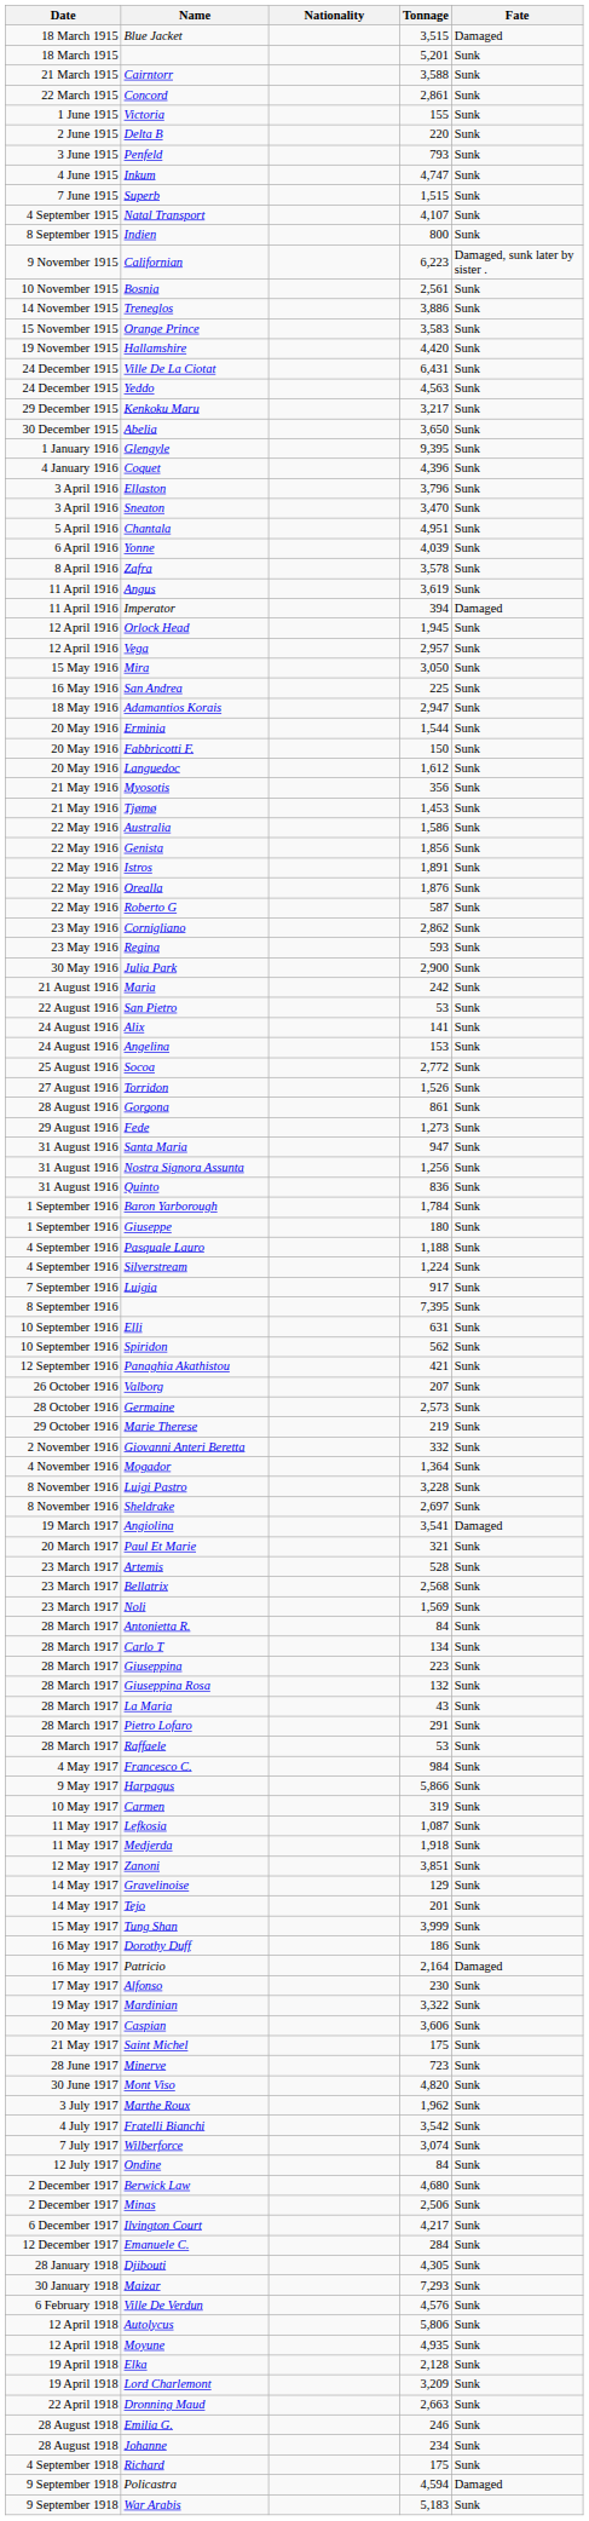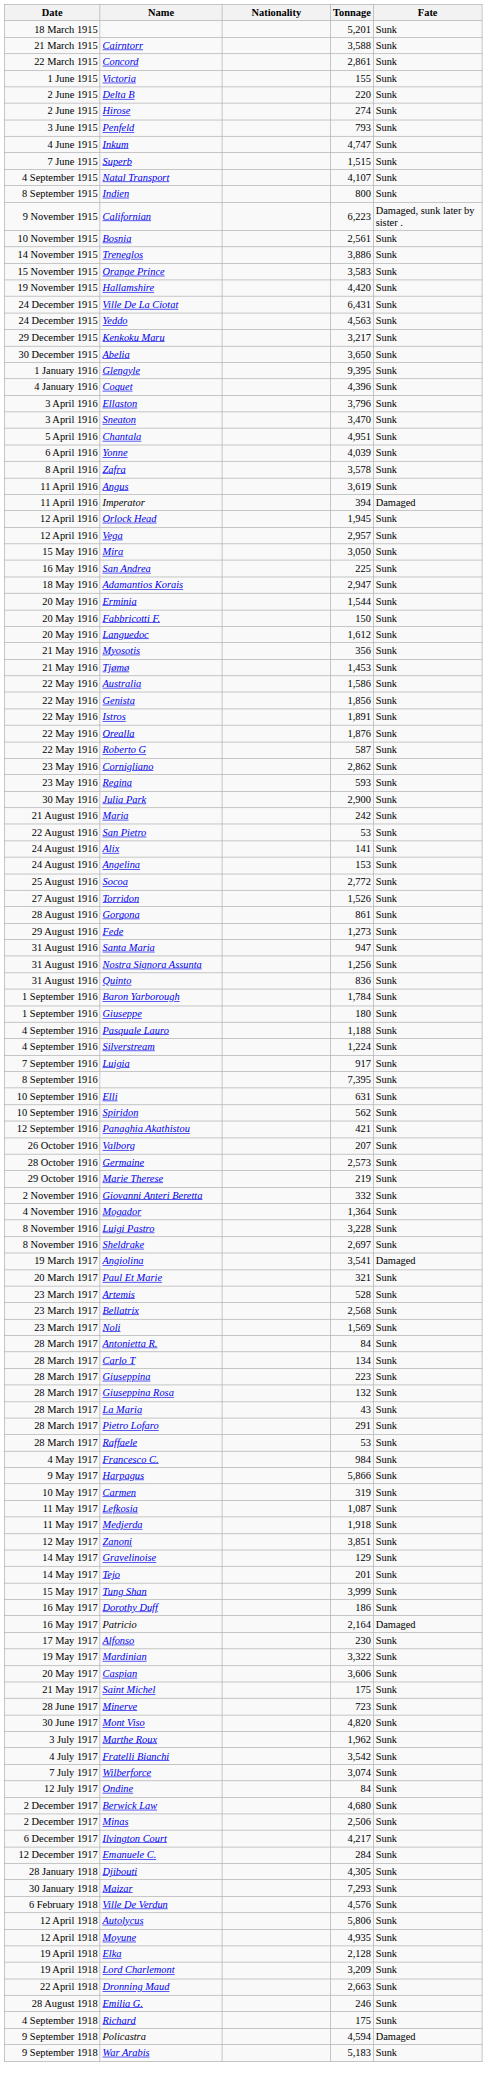 <table class="wikitable sortable">
 <tr>
 <th width="140px">Date</th>
 <th width="180px">Name</th>
 <th width="160px">Nationality</th>
 <th width="25px">Tonnage</th>
 <th width="160px">Fate</th>
-</tr>
-<tr>
-<td align="right">18 March 1915</td>
-<td align="left"><em>Blue Jacket</em></td>
-<td align="left"></td>
-<td align="right">3,515</td>
-<td align="left">Damaged</td>
 </tr>
 <tr>
 <td align="right">18 March 1915</td>
 <td align="left"></td>
 <td align="left"></td>
 <td align="right">5,201</td>
 <td align="left">Sunk</td>
 </tr>
 <tr>
 <td align="right">21 March 1915</td>
 <td align="left"><a href='#'><em>Cairntorr</em></a></td>
 <td align="left"></td>
 <td align="right">3,588</td>
 <td align="left">Sunk</td>
 </tr>
 <tr>
 <td align="right">22 March 1915</td>
 <td align="left"><a href='#'><em>Concord</em></a></td>
 <td align="left"></td>
 <td align="right">2,861</td>
 <td align="left">Sunk</td>
 </tr>
 <tr>
 <td align="right">1 June 1915</td>
 <td align="left"><a href='#'><em>Victoria</em></a></td>
 <td align="left"></td>
 <td align="right">155</td>
 <td align="left">Sunk</td>
 </tr>
 <tr>
 <td align="right">2 June 1915</td>
 <td align="left"><a href='#'><em>Delta B</em></a></td>
 <td align="left"></td>
 <td align="right">220</td>
+<td align="left">Sunk</td>
+</tr>
+<tr>
+<td align="right">2 June 1915</td>
+<td align="left"><a href='#'><em>Hirose</em></a></td>
+<td align="left"></td>
+<td align="right">274</td>
 <td align="left">Sunk</td>
 </tr>
 <tr>
 <td align="right">3 June 1915</td>
 <td align="left"><a href='#'><em>Penfeld</em></a></td>
 <td align="left"></td>
 <td align="right">793</td>
 <td align="left">Sunk</td>
 </tr>
 <tr>
 <td align="right">4 June 1915</td>
 <td align="left"><a href='#'><em>Inkum</em></a></td>
 <td align="left"></td>
 <td align="right">4,747</td>
 <td align="left">Sunk</td>
 </tr>
 <tr>
 <td align="right">7 June 1915</td>
 <td align="left"><a href='#'><em>Superb</em></a></td>
 <td align="left"></td>
 <td align="right">1,515</td>
 <td align="left">Sunk</td>
 </tr>
 <tr>
 <td align="right">4 September 1915</td>
 <td align="left"><a href='#'><em>Natal Transport</em></a></td>
 <td align="left"></td>
 <td align="right">4,107</td>
 <td align="left">Sunk</td>
 </tr>
 <tr>
 <td align="right">8 September 1915</td>
 <td align="left"><a href='#'><em>Indien</em></a></td>
 <td align="left"></td>
 <td align="right">800</td>
 <td align="left">Sunk</td>
 </tr>
 <tr>
 <td align="right">9 November 1915</td>
 <td align="left"><a href='#'><em>Californian</em></a></td>
 <td align="left"></td>
 <td align="right">6,223</td>
 <td align="left">Damaged, sunk later by sister .</td>
 </tr>
 <tr>
 <td align="right">10 November 1915</td>
 <td align="left"><a href='#'><em>Bosnia</em></a></td>
 <td align="left"></td>
 <td align="right">2,561</td>
 <td align="left">Sunk</td>
 </tr>
 <tr>
 <td align="right">14 November 1915</td>
 <td align="left"><a href='#'><em>Treneglos</em></a></td>
 <td align="left"></td>
 <td align="right">3,886</td>
 <td align="left">Sunk</td>
 </tr>
 <tr>
 <td align="right">15 November 1915</td>
 <td align="left"><a href='#'><em>Orange Prince</em></a></td>
 <td align="left"></td>
 <td align="right">3,583</td>
 <td align="left">Sunk</td>
 </tr>
 <tr>
 <td align="right">19 November 1915</td>
 <td align="left"><a href='#'><em>Hallamshire</em></a></td>
 <td align="left"></td>
 <td align="right">4,420</td>
 <td align="left">Sunk</td>
 </tr>
 <tr>
 <td align="right">24 December 1915</td>
 <td align="left"><a href='#'><em>Ville De La Ciotat</em></a></td>
 <td align="left"></td>
 <td align="right">6,431</td>
 <td align="left">Sunk</td>
 </tr>
 <tr>
 <td align="right">24 December 1915</td>
 <td align="left"><a href='#'><em>Yeddo</em></a></td>
 <td align="left"></td>
 <td align="right">4,563</td>
 <td align="left">Sunk</td>
 </tr>
 <tr>
 <td align="right">29 December 1915</td>
 <td align="left"><a href='#'><em>Kenkoku Maru</em></a></td>
 <td align="left"></td>
 <td align="right">3,217</td>
 <td align="left">Sunk</td>
 </tr>
 <tr>
 <td align="right">30 December 1915</td>
 <td align="left"><a href='#'><em>Abelia</em></a></td>
 <td align="left"></td>
 <td align="right">3,650</td>
 <td align="left">Sunk</td>
 </tr>
 <tr>
 <td align="right">1 January 1916</td>
 <td align="left"><a href='#'><em>Glengyle</em></a></td>
 <td align="left"></td>
 <td align="right">9,395</td>
 <td align="left">Sunk</td>
 </tr>
 <tr>
 <td align="right">4 January 1916</td>
 <td align="left"><a href='#'><em>Coquet</em></a></td>
 <td align="left"></td>
 <td align="right">4,396</td>
 <td align="left">Sunk</td>
 </tr>
 <tr>
 <td align="right">3 April 1916</td>
 <td align="left"><a href='#'><em>Ellaston</em></a></td>
 <td align="left"></td>
 <td align="right">3,796</td>
 <td align="left">Sunk</td>
 </tr>
 <tr>
 <td align="right">3 April 1916</td>
 <td align="left"><a href='#'><em>Sneaton</em></a></td>
 <td align="left"></td>
 <td align="right">3,470</td>
 <td align="left">Sunk</td>
 </tr>
 <tr>
 <td align="right">5 April 1916</td>
 <td align="left"><a href='#'><em>Chantala</em></a></td>
 <td align="left"></td>
 <td align="right">4,951</td>
 <td align="left">Sunk</td>
 </tr>
 <tr>
 <td align="right">6 April 1916</td>
 <td align="left"><a href='#'><em>Yonne</em></a></td>
 <td align="left"></td>
 <td align="right">4,039</td>
 <td align="left">Sunk</td>
 </tr>
 <tr>
 <td align="right">8 April 1916</td>
 <td align="left"><a href='#'><em>Zafra</em></a></td>
 <td align="left"></td>
 <td align="right">3,578</td>
 <td align="left">Sunk</td>
 </tr>
 <tr>
 <td align="right">11 April 1916</td>
 <td align="left"><a href='#'><em>Angus</em></a></td>
 <td align="left"></td>
 <td align="right">3,619</td>
 <td align="left">Sunk</td>
 </tr>
 <tr>
 <td align="right">11 April 1916</td>
 <td align="left"><em>Imperator</em></td>
 <td align="left"></td>
 <td align="right">394</td>
 <td align="left">Damaged</td>
 </tr>
 <tr>
 <td align="right">12 April 1916</td>
 <td align="left"><a href='#'><em>Orlock Head</em></a></td>
 <td align="left"></td>
 <td align="right">1,945</td>
 <td align="left">Sunk</td>
 </tr>
 <tr>
 <td align="right">12 April 1916</td>
 <td align="left"><a href='#'><em>Vega</em></a></td>
 <td align="left"></td>
 <td align="right">2,957</td>
 <td align="left">Sunk</td>
 </tr>
 <tr>
 <td align="right">15 May 1916</td>
 <td align="left"><a href='#'><em>Mira</em></a></td>
 <td align="left"></td>
 <td align="right">3,050</td>
 <td align="left">Sunk</td>
 </tr>
 <tr>
 <td align="right">16 May 1916</td>
 <td align="left"><a href='#'><em>San Andrea</em></a></td>
 <td align="left"></td>
 <td align="right">225</td>
 <td align="left">Sunk</td>
 </tr>
 <tr>
 <td align="right">18 May 1916</td>
 <td align="left"><a href='#'><em>Adamantios Korais</em></a></td>
 <td align="left"></td>
 <td align="right">2,947</td>
 <td align="left">Sunk</td>
 </tr>
 <tr>
 <td align="right">20 May 1916</td>
 <td align="left"><a href='#'><em>Erminia</em></a></td>
 <td align="left"></td>
 <td align="right">1,544</td>
 <td align="left">Sunk</td>
 </tr>
 <tr>
 <td align="right">20 May 1916</td>
 <td align="left"><a href='#'><em>Fabbricotti F.</em></a></td>
 <td align="left"></td>
 <td align="right">150</td>
 <td align="left">Sunk</td>
 </tr>
 <tr>
 <td align="right">20 May 1916</td>
 <td align="left"><a href='#'><em>Languedoc</em></a></td>
 <td align="left"></td>
 <td align="right">1,612</td>
 <td align="left">Sunk</td>
 </tr>
 <tr>
 <td align="right">21 May 1916</td>
 <td align="left"><a href='#'><em>Myosotis</em></a></td>
 <td align="left"></td>
 <td align="right">356</td>
 <td align="left">Sunk</td>
 </tr>
 <tr>
 <td align="right">21 May 1916</td>
 <td align="left"><a href='#'><em>Tjømø</em></a></td>
 <td align="left"></td>
 <td align="right">1,453</td>
 <td align="left">Sunk</td>
 </tr>
 <tr>
 <td align="right">22 May 1916</td>
 <td align="left"><a href='#'><em>Australia</em></a></td>
 <td align="left"></td>
 <td align="right">1,586</td>
 <td align="left">Sunk</td>
 </tr>
 <tr>
 <td align="right">22 May 1916</td>
 <td align="left"><a href='#'><em>Genista</em></a></td>
 <td align="left"></td>
 <td align="right">1,856</td>
 <td align="left">Sunk</td>
 </tr>
 <tr>
 <td align="right">22 May 1916</td>
 <td align="left"><a href='#'><em>Istros</em></a></td>
 <td align="left"></td>
 <td align="right">1,891</td>
 <td align="left">Sunk</td>
 </tr>
 <tr>
 <td align="right">22 May 1916</td>
 <td align="left"><a href='#'><em>Orealla</em></a></td>
 <td align="left"></td>
 <td align="right">1,876</td>
 <td align="left">Sunk</td>
 </tr>
 <tr>
 <td align="right">22 May 1916</td>
 <td align="left"><a href='#'><em>Roberto G</em></a></td>
 <td align="left"></td>
 <td align="right">587</td>
 <td align="left">Sunk</td>
 </tr>
 <tr>
 <td align="right">23 May 1916</td>
 <td align="left"><a href='#'><em>Cornigliano</em></a></td>
 <td align="left"></td>
 <td align="right">2,862</td>
 <td align="left">Sunk</td>
 </tr>
 <tr>
 <td align="right">23 May 1916</td>
 <td align="left"><a href='#'><em>Regina</em></a></td>
 <td align="left"></td>
 <td align="right">593</td>
 <td align="left">Sunk</td>
 </tr>
 <tr>
 <td align="right">30 May 1916</td>
 <td align="left"><a href='#'><em>Julia Park</em></a></td>
 <td align="left"></td>
 <td align="right">2,900</td>
 <td align="left">Sunk</td>
 </tr>
 <tr>
 <td align="right">21 August 1916</td>
 <td align="left"><a href='#'><em>Maria</em></a></td>
 <td align="left"></td>
 <td align="right">242</td>
 <td align="left">Sunk</td>
 </tr>
 <tr>
 <td align="right">22 August 1916</td>
 <td align="left"><a href='#'><em>San Pietro</em></a></td>
 <td align="left"></td>
 <td align="right">53</td>
 <td align="left">Sunk</td>
 </tr>
 <tr>
 <td align="right">24 August 1916</td>
 <td align="left"><a href='#'><em>Alix</em></a></td>
 <td align="left"></td>
 <td align="right">141</td>
 <td align="left">Sunk</td>
 </tr>
 <tr>
 <td align="right">24 August 1916</td>
 <td align="left"><a href='#'><em>Angelina</em></a></td>
 <td align="left"></td>
 <td align="right">153</td>
 <td align="left">Sunk</td>
 </tr>
 <tr>
 <td align="right">25 August 1916</td>
 <td align="left"><a href='#'><em>Socoa</em></a></td>
 <td align="left"></td>
 <td align="right">2,772</td>
 <td align="left">Sunk</td>
 </tr>
 <tr>
 <td align="right">27 August 1916</td>
 <td align="left"><a href='#'><em>Torridon</em></a></td>
 <td align="left"></td>
 <td align="right">1,526</td>
 <td align="left">Sunk</td>
 </tr>
 <tr>
 <td align="right">28 August 1916</td>
 <td align="left"><a href='#'><em>Gorgona</em></a></td>
 <td align="left"></td>
 <td align="right">861</td>
 <td align="left">Sunk</td>
 </tr>
 <tr>
 <td align="right">29 August 1916</td>
 <td align="left"><a href='#'><em>Fede</em></a></td>
 <td align="left"></td>
 <td align="right">1,273</td>
 <td align="left">Sunk</td>
 </tr>
 <tr>
 <td align="right">31 August 1916</td>
 <td align="left"><a href='#'><em>Santa Maria</em></a></td>
 <td align="left"></td>
 <td align="right">947</td>
 <td align="left">Sunk</td>
 </tr>
 <tr>
 <td align="right">31 August 1916</td>
 <td align="left"><a href='#'><em>Nostra Signora Assunta</em></a></td>
 <td align="left"></td>
 <td align="right">1,256</td>
 <td align="left">Sunk</td>
 </tr>
 <tr>
 <td align="right">31 August 1916</td>
 <td align="left"><a href='#'><em>Quinto</em></a></td>
 <td align="left"></td>
 <td align="right">836</td>
 <td align="left">Sunk</td>
 </tr>
 <tr>
 <td align="right">1 September 1916</td>
 <td align="left"><a href='#'><em>Baron Yarborough</em></a></td>
 <td align="left"></td>
 <td align="right">1,784</td>
 <td align="left">Sunk</td>
 </tr>
 <tr>
 <td align="right">1 September 1916</td>
 <td align="left"><a href='#'><em>Giuseppe</em></a></td>
 <td align="left"></td>
 <td align="right">180</td>
 <td align="left">Sunk</td>
 </tr>
 <tr>
 <td align="right">4 September 1916</td>
 <td align="left"><a href='#'><em>Pasquale Lauro</em></a></td>
 <td align="left"></td>
 <td align="right">1,188</td>
 <td align="left">Sunk</td>
 </tr>
 <tr>
 <td align="right">4 September 1916</td>
 <td align="left"><a href='#'><em>Silverstream</em></a></td>
 <td align="left"></td>
 <td align="right">1,224</td>
 <td align="left">Sunk</td>
 </tr>
 <tr>
 <td align="right">7 September 1916</td>
 <td align="left"><a href='#'><em>Luigia</em></a></td>
 <td align="left"></td>
 <td align="right">917</td>
 <td align="left">Sunk</td>
 </tr>
 <tr>
 <td align="right">8 September 1916</td>
 <td align="left"></td>
 <td align="left"></td>
 <td align="right">7,395</td>
 <td align="left">Sunk</td>
 </tr>
 <tr>
 <td align="right">10 September 1916</td>
 <td align="left"><a href='#'><em>Elli</em></a></td>
 <td align="left"></td>
 <td align="right">631</td>
 <td align="left">Sunk</td>
 </tr>
 <tr>
 <td align="right">10 September 1916</td>
 <td align="left"><a href='#'><em>Spiridon</em></a></td>
 <td align="left"></td>
 <td align="right">562</td>
 <td align="left">Sunk</td>
 </tr>
 <tr>
 <td align="right">12 September 1916</td>
 <td align="left"><a href='#'><em>Panaghia Akathistou</em></a></td>
 <td align="left"></td>
 <td align="right">421</td>
 <td align="left">Sunk</td>
 </tr>
 <tr>
 <td align="right">26 October 1916</td>
 <td align="left"><a href='#'><em>Valborg</em></a></td>
 <td align="left"></td>
 <td align="right">207</td>
 <td align="left">Sunk</td>
 </tr>
 <tr>
 <td align="right">28 October 1916</td>
 <td align="left"><a href='#'><em>Germaine</em></a></td>
 <td align="left"></td>
 <td align="right">2,573</td>
 <td align="left">Sunk</td>
 </tr>
 <tr>
 <td align="right">29 October 1916</td>
 <td align="left"><a href='#'><em>Marie Therese</em></a></td>
 <td align="left"></td>
 <td align="right">219</td>
 <td align="left">Sunk</td>
 </tr>
 <tr>
 <td align="right">2 November 1916</td>
 <td align="left"><a href='#'><em>Giovanni Anteri Beretta</em></a></td>
 <td align="left"></td>
 <td align="right">332</td>
 <td align="left">Sunk</td>
 </tr>
 <tr>
 <td align="right">4 November 1916</td>
 <td align="left"><a href='#'><em>Mogador</em></a></td>
 <td align="left"></td>
 <td align="right">1,364</td>
 <td align="left">Sunk</td>
 </tr>
 <tr>
 <td align="right">8 November 1916</td>
 <td align="left"><a href='#'><em>Luigi Pastro</em></a></td>
 <td align="left"></td>
 <td align="right">3,228</td>
 <td align="left">Sunk</td>
 </tr>
 <tr>
 <td align="right">8 November 1916</td>
 <td align="left"><a href='#'><em>Sheldrake</em></a></td>
 <td align="left"></td>
 <td align="right">2,697</td>
 <td align="left">Sunk</td>
 </tr>
 <tr>
 <td align="right">19 March 1917</td>
 <td align="left"><a href='#'><em>Angiolina</em></a></td>
 <td align="left"></td>
 <td align="right">3,541</td>
 <td align="left">Damaged</td>
 </tr>
 <tr>
 <td align="right">20 March 1917</td>
 <td align="left"><a href='#'><em>Paul Et Marie</em></a></td>
 <td align="left"></td>
 <td align="right">321</td>
 <td align="left">Sunk</td>
 </tr>
 <tr>
 <td align="right">23 March 1917</td>
 <td align="left"><a href='#'><em>Artemis</em></a></td>
 <td align="left"></td>
 <td align="right">528</td>
 <td align="left">Sunk</td>
 </tr>
 <tr>
 <td align="right">23 March 1917</td>
 <td align="left"><a href='#'><em>Bellatrix</em></a></td>
 <td align="left"></td>
 <td align="right">2,568</td>
 <td align="left">Sunk</td>
 </tr>
 <tr>
 <td align="right">23 March 1917</td>
 <td align="left"><a href='#'><em>Noli</em></a></td>
 <td align="left"></td>
 <td align="right">1,569</td>
 <td align="left">Sunk</td>
 </tr>
 <tr>
 <td align="right">28 March 1917</td>
 <td align="left"><a href='#'><em>Antonietta R.</em></a></td>
 <td align="left"></td>
 <td align="right">84</td>
 <td align="left">Sunk</td>
 </tr>
 <tr>
 <td align="right">28 March 1917</td>
 <td align="left"><a href='#'><em>Carlo T</em></a></td>
 <td align="left"></td>
 <td align="right">134</td>
 <td align="left">Sunk</td>
 </tr>
 <tr>
 <td align="right">28 March 1917</td>
 <td align="left"><a href='#'><em>Giuseppina</em></a></td>
 <td align="left"></td>
 <td align="right">223</td>
 <td align="left">Sunk</td>
 </tr>
 <tr>
 <td align="right">28 March 1917</td>
 <td align="left"><a href='#'><em>Giuseppina Rosa</em></a></td>
 <td align="left"></td>
 <td align="right">132</td>
 <td align="left">Sunk</td>
 </tr>
 <tr>
 <td align="right">28 March 1917</td>
 <td align="left"><a href='#'><em>La Maria</em></a></td>
 <td align="left"></td>
 <td align="right">43</td>
 <td align="left">Sunk</td>
 </tr>
 <tr>
 <td align="right">28 March 1917</td>
 <td align="left"><a href='#'><em>Pietro Lofaro</em></a></td>
 <td align="left"></td>
 <td align="right">291</td>
 <td align="left">Sunk</td>
 </tr>
 <tr>
 <td align="right">28 March 1917</td>
 <td align="left"><a href='#'><em>Raffaele</em></a></td>
 <td align="left"></td>
 <td align="right">53</td>
 <td align="left">Sunk</td>
 </tr>
 <tr>
 <td align="right">4 May 1917</td>
 <td align="left"><a href='#'><em>Francesco C.</em></a></td>
 <td align="left"></td>
 <td align="right">984</td>
 <td align="left">Sunk</td>
 </tr>
 <tr>
 <td align="right">9 May 1917</td>
 <td align="left"><a href='#'><em>Harpagus</em></a></td>
 <td align="left"></td>
 <td align="right">5,866</td>
 <td align="left">Sunk</td>
 </tr>
 <tr>
 <td align="right">10 May 1917</td>
 <td align="left"><a href='#'><em>Carmen</em></a></td>
 <td align="left"></td>
 <td align="right">319</td>
 <td align="left">Sunk</td>
 </tr>
 <tr>
 <td align="right">11 May 1917</td>
 <td align="left"><a href='#'><em>Lefkosia</em></a></td>
 <td align="left"></td>
 <td align="right">1,087</td>
 <td align="left">Sunk</td>
 </tr>
 <tr>
 <td align="right">11 May 1917</td>
 <td align="left"><a href='#'><em>Medjerda</em></a></td>
 <td align="left"></td>
 <td align="right">1,918</td>
 <td align="left">Sunk</td>
 </tr>
 <tr>
 <td align="right">12 May 1917</td>
 <td align="left"><a href='#'><em>Zanoni</em></a></td>
 <td align="left"></td>
 <td align="right">3,851</td>
 <td align="left">Sunk</td>
 </tr>
 <tr>
 <td align="right">14 May 1917</td>
 <td align="left"><a href='#'><em>Gravelinoise</em></a></td>
 <td align="left"></td>
 <td align="right">129</td>
 <td align="left">Sunk</td>
 </tr>
 <tr>
 <td align="right">14 May 1917</td>
 <td align="left"><a href='#'><em>Tejo</em></a></td>
 <td align="left"></td>
 <td align="right">201</td>
 <td align="left">Sunk</td>
 </tr>
 <tr>
 <td align="right">15 May 1917</td>
 <td align="left"><a href='#'><em>Tung Shan</em></a></td>
 <td align="left"></td>
 <td align="right">3,999</td>
 <td align="left">Sunk</td>
 </tr>
 <tr>
 <td align="right">16 May 1917</td>
 <td align="left"><a href='#'><em>Dorothy Duff</em></a></td>
 <td align="left"></td>
 <td align="right">186</td>
 <td align="left">Sunk</td>
 </tr>
 <tr>
 <td align="right">16 May 1917</td>
 <td align="left"><em>Patricio</em></td>
 <td align="left"></td>
 <td align="right">2,164</td>
 <td align="left">Damaged</td>
 </tr>
 <tr>
 <td align="right">17 May 1917</td>
 <td align="left"><a href='#'><em>Alfonso</em></a></td>
 <td align="left"></td>
 <td align="right">230</td>
 <td align="left">Sunk</td>
 </tr>
 <tr>
 <td align="right">19 May 1917</td>
 <td align="left"><a href='#'><em>Mardinian</em></a></td>
 <td align="left"></td>
 <td align="right">3,322</td>
 <td align="left">Sunk</td>
 </tr>
 <tr>
 <td align="right">20 May 1917</td>
 <td align="left"><a href='#'><em>Caspian</em></a></td>
 <td align="left"></td>
 <td align="right">3,606</td>
 <td align="left">Sunk</td>
 </tr>
 <tr>
 <td align="right">21 May 1917</td>
 <td align="left"><a href='#'><em>Saint Michel</em></a></td>
 <td align="left"></td>
 <td align="right">175</td>
 <td align="left">Sunk</td>
 </tr>
 <tr>
 <td align="right">28 June 1917</td>
 <td align="left"><a href='#'><em>Minerve</em></a></td>
 <td align="left"></td>
 <td align="right">723</td>
 <td align="left">Sunk</td>
 </tr>
 <tr>
 <td align="right">30 June 1917</td>
 <td align="left"><a href='#'><em>Mont Viso</em></a></td>
 <td align="left"></td>
 <td align="right">4,820</td>
 <td align="left">Sunk</td>
 </tr>
 <tr>
 <td align="right">3 July 1917</td>
 <td align="left"><a href='#'><em>Marthe Roux</em></a></td>
 <td align="left"></td>
 <td align="right">1,962</td>
 <td align="left">Sunk</td>
 </tr>
 <tr>
 <td align="right">4 July 1917</td>
 <td align="left"><a href='#'><em>Fratelli Bianchi</em></a></td>
 <td align="left"></td>
 <td align="right">3,542</td>
 <td align="left">Sunk</td>
 </tr>
 <tr>
 <td align="right">7 July 1917</td>
 <td align="left"><a href='#'><em>Wilberforce</em></a></td>
 <td align="left"></td>
 <td align="right">3,074</td>
 <td align="left">Sunk</td>
 </tr>
 <tr>
 <td align="right">12 July 1917</td>
 <td align="left"><a href='#'><em>Ondine</em></a></td>
 <td align="left"></td>
 <td align="right">84</td>
 <td align="left">Sunk</td>
 </tr>
 <tr>
 <td align="right">2 December 1917</td>
 <td align="left"><a href='#'><em>Berwick Law</em></a></td>
 <td align="left"></td>
 <td align="right">4,680</td>
 <td align="left">Sunk</td>
 </tr>
 <tr>
 <td align="right">2 December 1917</td>
 <td align="left"><a href='#'><em>Minas</em></a></td>
 <td align="left"></td>
 <td align="right">2,506</td>
 <td align="left">Sunk</td>
 </tr>
 <tr>
 <td align="right">6 December 1917</td>
 <td align="left"><a href='#'><em>Ilvington Court</em></a></td>
 <td align="left"></td>
 <td align="right">4,217</td>
 <td align="left">Sunk</td>
 </tr>
 <tr>
 <td align="right">12 December 1917</td>
 <td align="left"><a href='#'><em>Emanuele C.</em></a></td>
 <td align="left"></td>
 <td align="right">284</td>
 <td align="left">Sunk</td>
 </tr>
 <tr>
 <td align="right">28 January 1918</td>
 <td align="left"><a href='#'><em>Djibouti</em></a></td>
 <td align="left"></td>
 <td align="right">4,305</td>
 <td align="left">Sunk</td>
 </tr>
 <tr>
 <td align="right">30 January 1918</td>
 <td align="left"><a href='#'><em>Maizar</em></a></td>
 <td align="left"></td>
 <td align="right">7,293</td>
 <td align="left">Sunk</td>
 </tr>
 <tr>
 <td align="right">6 February 1918</td>
 <td align="left"><a href='#'><em>Ville De Verdun</em></a></td>
 <td align="left"></td>
 <td align="right">4,576</td>
 <td align="left">Sunk</td>
 </tr>
 <tr>
 <td align="right">12 April 1918</td>
 <td align="left"><a href='#'><em>Autolycus</em></a></td>
 <td align="left"></td>
 <td align="right">5,806</td>
 <td align="left">Sunk</td>
 </tr>
 <tr>
 <td align="right">12 April 1918</td>
 <td align="left"><a href='#'><em>Moyune</em></a></td>
 <td align="left"></td>
 <td align="right">4,935</td>
 <td align="left">Sunk</td>
 </tr>
 <tr>
 <td align="right">19 April 1918</td>
 <td align="left"><a href='#'><em>Elka</em></a></td>
 <td align="left"></td>
 <td align="right">2,128</td>
 <td align="left">Sunk</td>
 </tr>
 <tr>
 <td align="right">19 April 1918</td>
 <td align="left"><a href='#'><em>Lord Charlemont</em></a></td>
 <td align="left"></td>
 <td align="right">3,209</td>
 <td align="left">Sunk</td>
 </tr>
 <tr>
 <td align="right">22 April 1918</td>
 <td align="left"><a href='#'><em>Dronning Maud</em></a></td>
 <td align="left"></td>
 <td align="right">2,663</td>
 <td align="left">Sunk</td>
 </tr>
 <tr>
 <td align="right">28 August 1918</td>
 <td align="left"><a href='#'><em>Emilia G.</em></a></td>
 <td align="left"></td>
 <td align="right">246</td>
 <td align="left">Sunk</td>
 </tr>
 <tr>
-<td align="right">28 August 1918</td>
-<td align="left"><a href='#'><em>Johanne</em></a></td>
-<td align="left"></td>
-<td align="right">234</td>
-<td align="left">Sunk</td>
-</tr>
-<tr>
 <td align="right">4 September 1918</td>
 <td align="left"><a href='#'><em>Richard</em></a></td>
 <td align="left"></td>
 <td align="right">175</td>
 <td align="left">Sunk</td>
 </tr>
 <tr>
 <td align="right">9 September 1918</td>
 <td align="left"><em>Policastra</em></td>
 <td align="left"></td>
 <td align="right">4,594</td>
 <td align="left">Damaged</td>
 </tr>
 <tr>
 <td align="right">9 September 1918</td>
 <td align="left"><a href='#'><em>War Arabis</em></a></td>
 <td align="left"></td>
 <td align="right">5,183</td>
 <td align="left">Sunk</td>
 </tr>
 </table>
